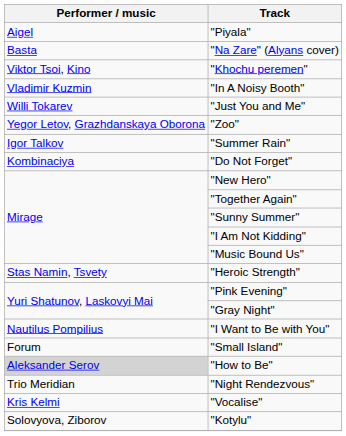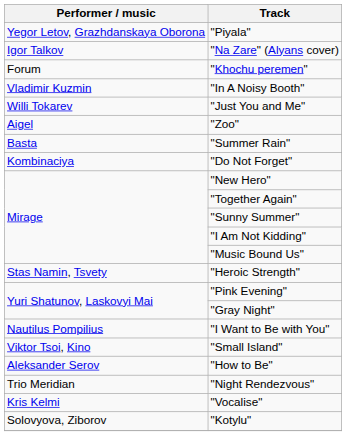 <table class="wikitable sortable">
 <tr>
 <th><strong>Performer / music</strong></th>
 <th><strong>Track</strong></th>
 </tr>
 <tr>
-<td><a href='#'>Aigel</a></td>
+<td><a href='#'>Yegor Letov</a>, <a href='#'>Grazhdanskaya Oborona</a></td>
 <td>"Piyala"</td>
 </tr>
 <tr>
-<td><a href='#'>Basta</a></td>
+<td><a href='#'>Igor Talkov</a></td>
 <td>"<a href='#'>Na Zare</a>" (<a href='#'>Alyans</a> cover)</td>
 </tr>
 <tr>
-<td><a href='#'>Viktor Tsoi</a>, <a href='#'>Kino</a></td>
+<td>Forum</td>
 <td>"<a href='#'>Khochu peremen</a>"</td>
 </tr>
 <tr>
 <td><a href='#'>Vladimir Kuzmin</a></td>
 <td>"In A Noisy Booth"</td>
 </tr>
 <tr>
 <td><a href='#'>Willi Tokarev</a></td>
 <td>"Just You and Me"</td>
 </tr>
 <tr>
-<td><a href='#'>Yegor Letov</a>, <a href='#'>Grazhdanskaya Oborona</a></td>
+<td><a href='#'>Aigel</a></td>
 <td>"Zoo"</td>
 </tr>
 <tr>
-<td><a href='#'>Igor Talkov</a></td>
+<td><a href='#'>Basta</a></td>
 <td>"Summer Rain"</td>
 </tr>
 <tr>
 <td><a href='#'>Kombinaciya</a></td>
 <td>"Do Not Forget"</td>
 </tr>
 <tr>
 <td rowspan="5"><a href='#'>Mirage</a></td>
 <td>"New Hero"</td>
 </tr>
 <tr>
 <td>"Together Again"</td>
 </tr>
 <tr>
 <td>"Sunny Summer"</td>
 </tr>
 <tr>
 <td>"I Am Not Kidding"</td>
 </tr>
 <tr>
 <td>"Music Bound Us"</td>
 </tr>
 <tr>
 <td><a href='#'>Stas Namin</a>, <a href='#'>Tsvety</a></td>
 <td>"Heroic Strength"</td>
 </tr>
 <tr>
 <td rowspan="2"><a href='#'>Yuri Shatunov</a>, <a href='#'>Laskovyi Mai</a></td>
 <td>"Pink Evening"</td>
 </tr>
 <tr>
 <td>"Gray Night"</td>
 </tr>
 <tr>
 <td><a href='#'>Nautilus Pompilius</a></td>
 <td>"I Want to Be with You"</td>
 </tr>
 <tr>
-<td>Forum</td>
+<td><a href='#'>Viktor Tsoi</a>, <a href='#'>Kino</a></td>
 <td>"Small Island"</td>
 </tr>
 <tr>
-<td style="background: lightgrey;"><a href='#'>Aleksander Serov</a></td>
+<td><a href='#'>Aleksander Serov</a></td>
 <td>"How to Be"</td>
 </tr>
 <tr>
 <td>Trio Meridian</td>
 <td>"Night Rendezvous"</td>
 </tr>
 <tr>
 <td><a href='#'>Kris Kelmi</a></td>
 <td>"Vocalise"</td>
 </tr>
 <tr>
 <td>Solovyova, Ziborov</td>
 <td>"Kotylu"</td>
 </tr>
 <tr>
 </tr>
 </table>
